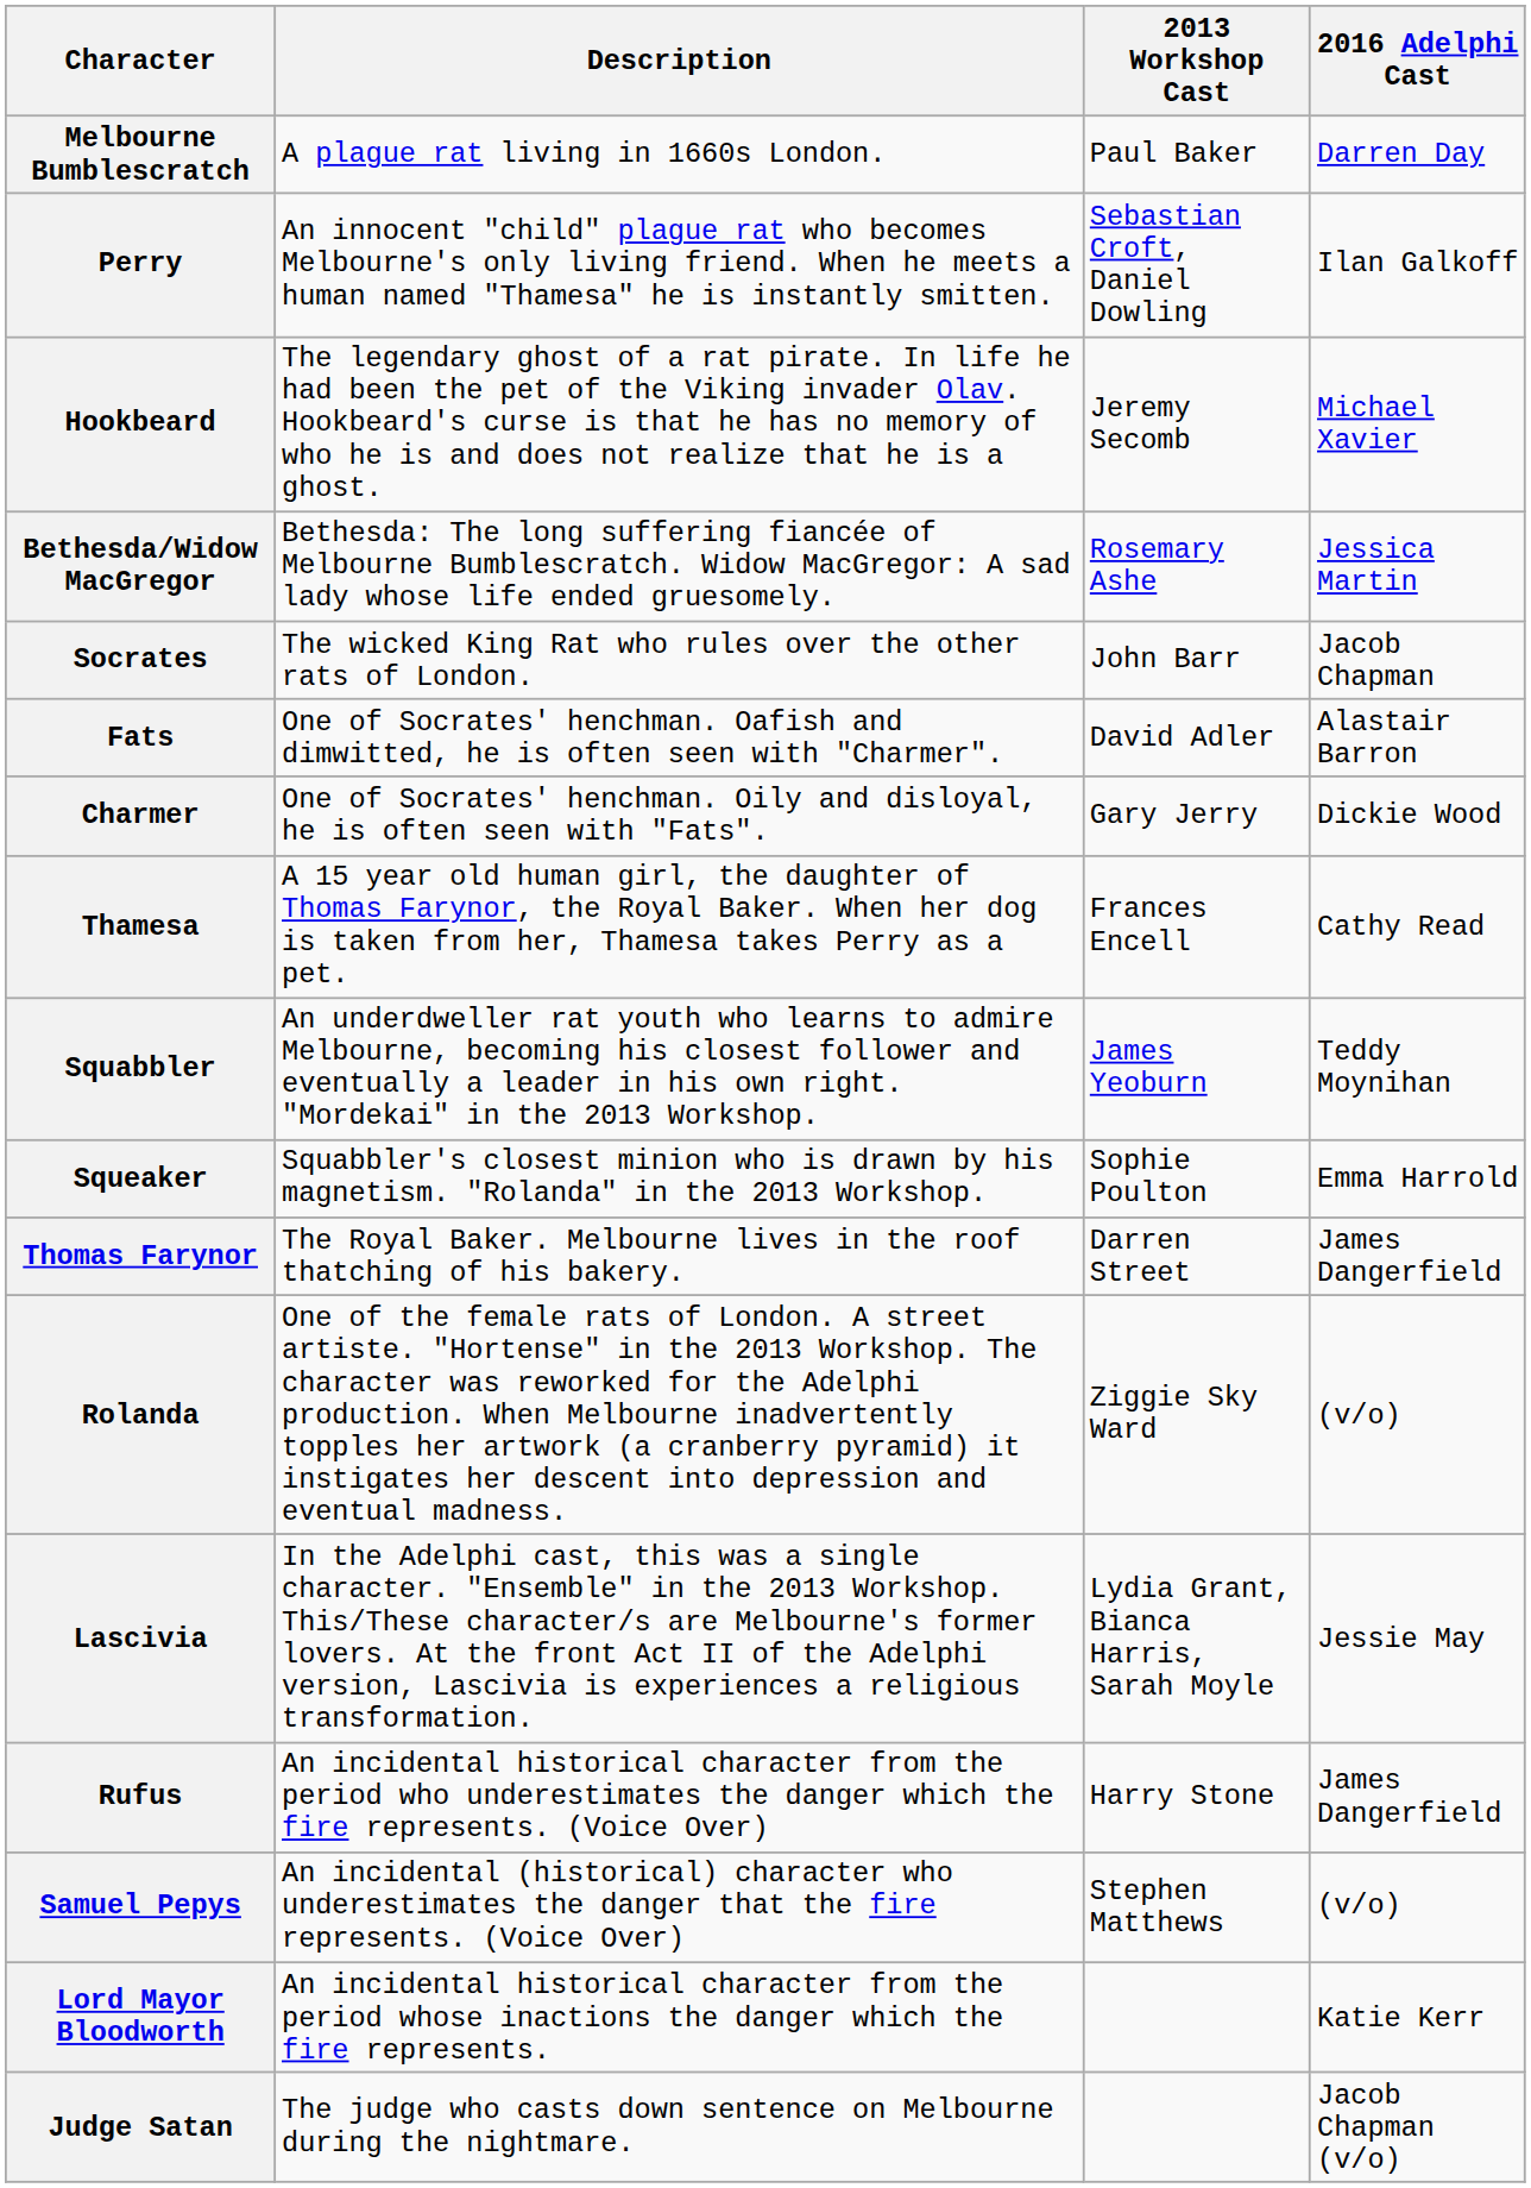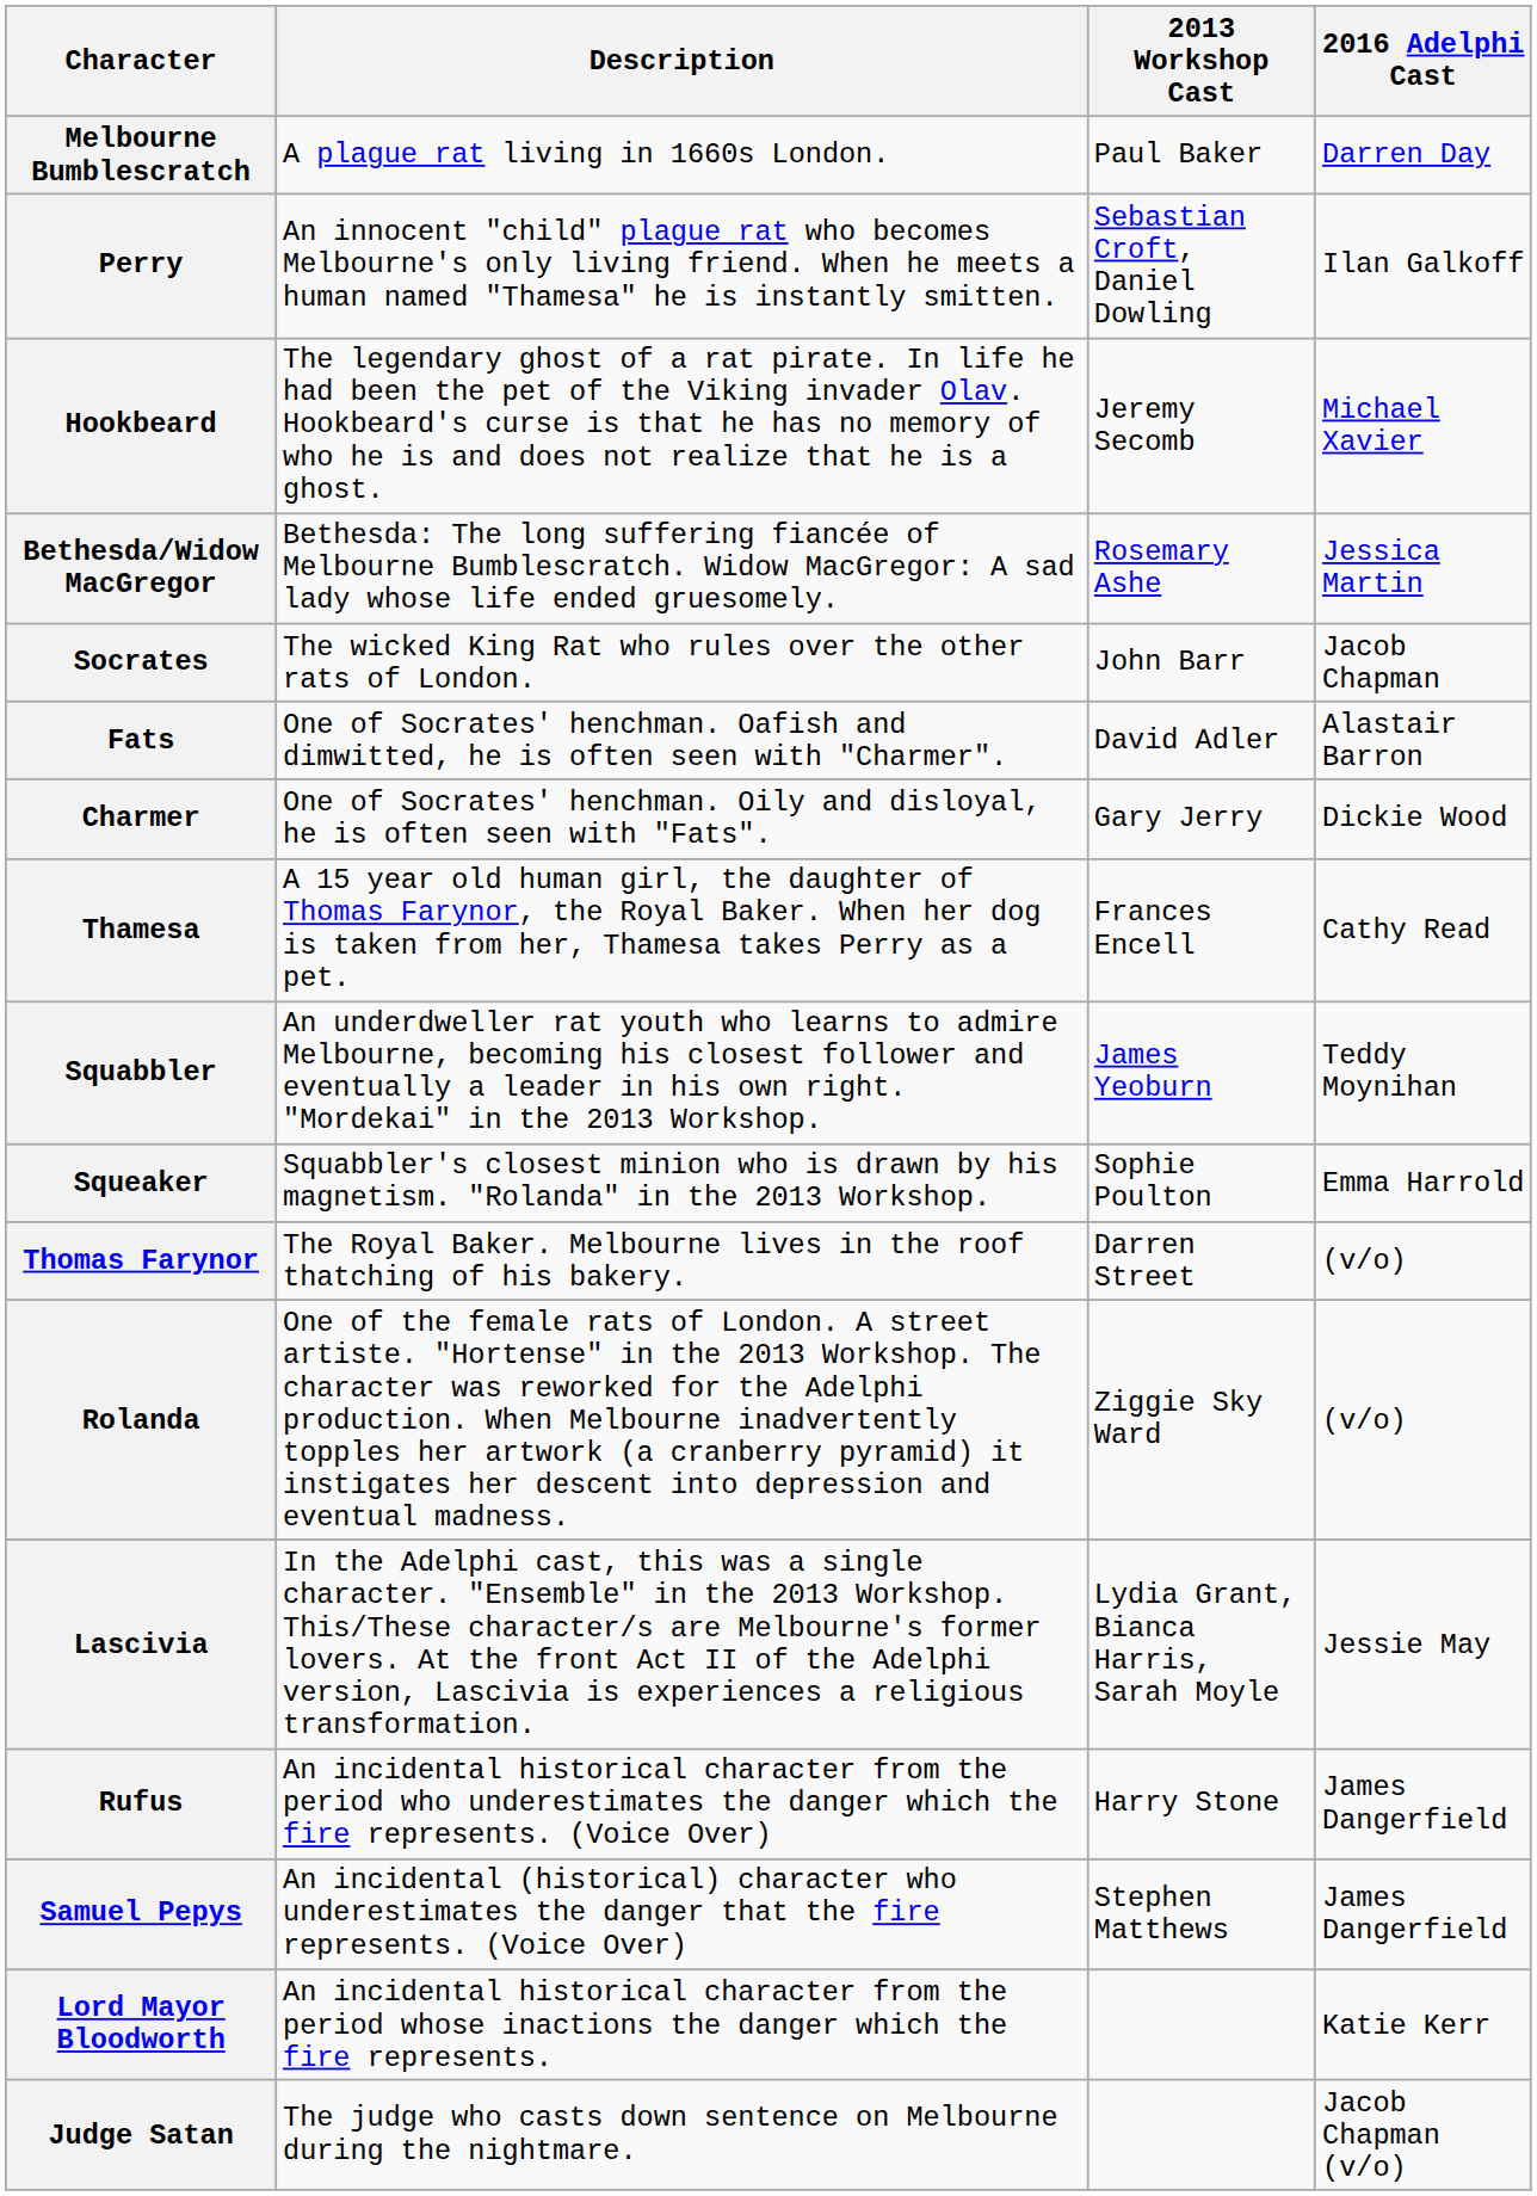 <table class="wikitable sortable" style="width:80%;">
 <tr>
 <th scope="col">Character</th>
 <th scope="col" class="unsortable">Description</th>
 <th scope="col" class="unsortable">2013 Workshop Cast</th>
 <th scope="col" class="unsortable">2016 <a href='#'>Adelphi</a> Cast</th>
 </tr>
 <tr>
 <th scope="row">Melbourne Bumblescratch</th>
 <td>A <a href='#'>plague rat</a> living in 1660s London.</td>
 <td>Paul Baker</td>
 <td><a href='#'>Darren Day</a></td>
 </tr>
 <tr>
 <th scope="row">Perry</th>
 <td>An innocent "child" <a href='#'>plague rat</a> who becomes Melbourne's only living friend. When he meets a human named "Thamesa" he is instantly smitten.</td>
 <td><a href='#'>Sebastian Croft</a>, Daniel Dowling</td>
 <td>Ilan Galkoff</td>
 </tr>
 <tr>
 <th scope="row">Hookbeard</th>
 <td>The legendary ghost of a rat pirate. In life he had been the pet of the Viking invader <a href='#'>Olav</a>. Hookbeard's curse is that he has no memory of who he is and does not realize that he is a ghost.</td>
 <td>Jeremy Secomb</td>
 <td><a href='#'>Michael Xavier</a></td>
 </tr>
 <tr>
 <th scope="row">Bethesda/Widow MacGregor</th>
 <td>Bethesda: The long suffering fiancée of Melbourne Bumblescratch. Widow MacGregor: A sad lady whose life ended gruesomely.</td>
 <td><a href='#'>Rosemary Ashe</a></td>
 <td><a href='#'>Jessica Martin</a></td>
 </tr>
 <tr>
 <th scope="row">Socrates</th>
 <td>The wicked King Rat who rules over the other rats of London.</td>
 <td>John Barr</td>
 <td>Jacob Chapman</td>
 </tr>
 <tr>
 <th scope="row">Fats</th>
 <td>One of Socrates' henchman. Oafish and dimwitted, he is often seen with "Charmer".</td>
 <td>David Adler</td>
 <td>Alastair Barron</td>
 </tr>
 <tr>
 <th scope="row">Charmer</th>
 <td>One of Socrates' henchman. Oily and disloyal, he is often seen with "Fats".</td>
 <td>Gary Jerry</td>
 <td>Dickie Wood</td>
 </tr>
 <tr>
 <th scope="row">Thamesa</th>
 <td>A 15 year old human girl, the daughter of <a href='#'>Thomas Farynor</a>, the Royal Baker. When her dog is taken from her, Thamesa takes Perry as a pet.</td>
 <td>Frances Encell</td>
 <td>Cathy Read</td>
 </tr>
 <tr>
 <th scope="row">Squabbler</th>
 <td>An underdweller rat youth who learns to admire Melbourne, becoming his closest follower and eventually a leader in his own right. "Mordekai" in the 2013 Workshop.</td>
 <td><a href='#'>James Yeoburn</a></td>
 <td>Teddy Moynihan</td>
 </tr>
 <tr>
 <th scope="row">Squeaker</th>
 <td>Squabbler's closest minion who is drawn by his magnetism. "Rolanda" in the 2013 Workshop.</td>
 <td>Sophie Poulton</td>
 <td>Emma Harrold</td>
 </tr>
 <tr>
 <th scope="row"><a href='#'>Thomas Farynor</a></th>
 <td>The Royal Baker. Melbourne lives in the roof thatching of his bakery.</td>
 <td>Darren Street</td>
-<td>James Dangerfield</td>
+<td>(v/o)</td>
 </tr>
 <tr>
 <th scope="row">Rolanda</th>
 <td>One of the female rats of London. A street artiste. "Hortense" in the 2013 Workshop. The character was reworked for the Adelphi production. When Melbourne inadvertently topples her artwork (a cranberry pyramid) it instigates her descent into depression and eventual madness.</td>
 <td>Ziggie Sky Ward</td>
 <td>(v/o)</td>
 </tr>
 <tr>
 <th scope="row">Lascivia</th>
 <td>In the Adelphi cast, this was a single character. "Ensemble" in the 2013 Workshop. This/These character/s are Melbourne's former lovers. At the front Act II of the Adelphi version, Lascivia is experiences a religious transformation.</td>
 <td>Lydia Grant, Bianca Harris, Sarah Moyle</td>
 <td>Jessie May</td>
 </tr>
 <tr>
 <th scope="row">Rufus</th>
 <td>An incidental historical character from the period who underestimates the danger which the <a href='#'>fire</a> represents. (Voice Over)</td>
 <td>Harry Stone</td>
 <td>James Dangerfield</td>
 </tr>
 <tr>
 <th scope="row"><a href='#'>Samuel Pepys</a></th>
 <td>An incidental (historical) character who underestimates the danger that the <a href='#'>fire</a> represents. (Voice Over)</td>
 <td>Stephen Matthews</td>
-<td>(v/o)</td>
+<td>James Dangerfield</td>
 </tr>
 <tr>
 <th scope="row"><a href='#'>Lord Mayor Bloodworth</a></th>
 <td>An incidental historical character from the period whose inactions the danger which the <a href='#'>fire</a> represents.</td>
 <td></td>
 <td>Katie Kerr</td>
 </tr>
 <tr>
 <th scope="row">Judge Satan</th>
 <td>The judge who casts down sentence on Melbourne during the nightmare.</td>
 <td></td>
 <td>Jacob Chapman (v/o)</td>
 </tr>
 </table>
